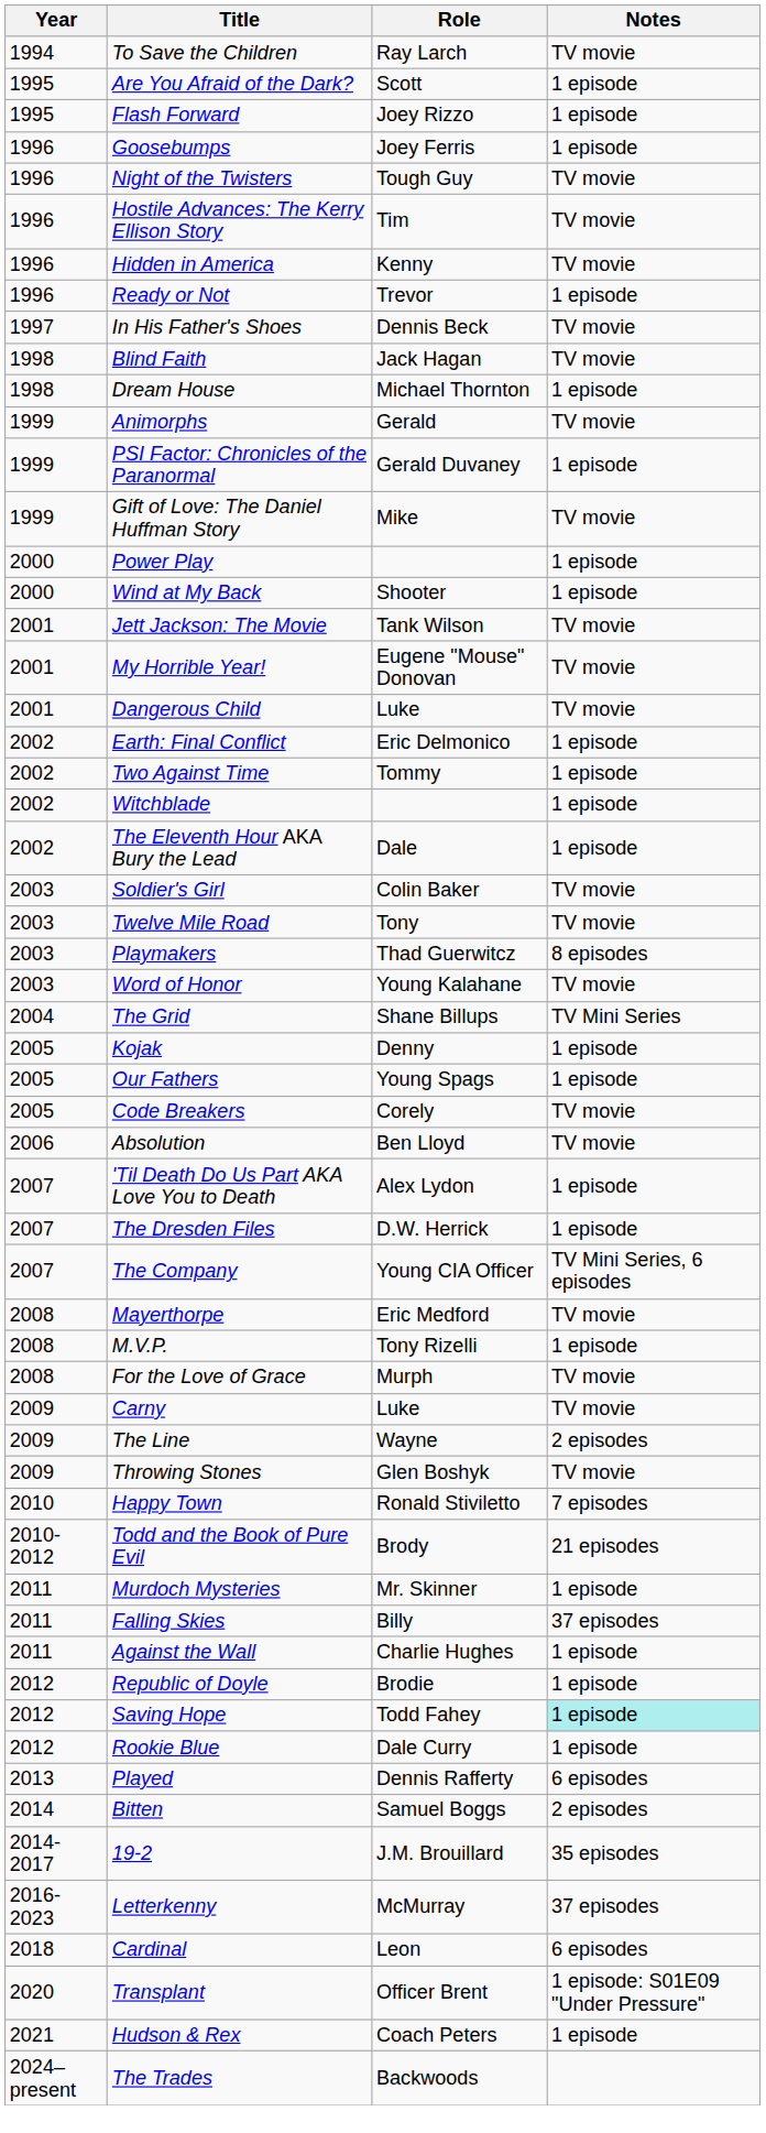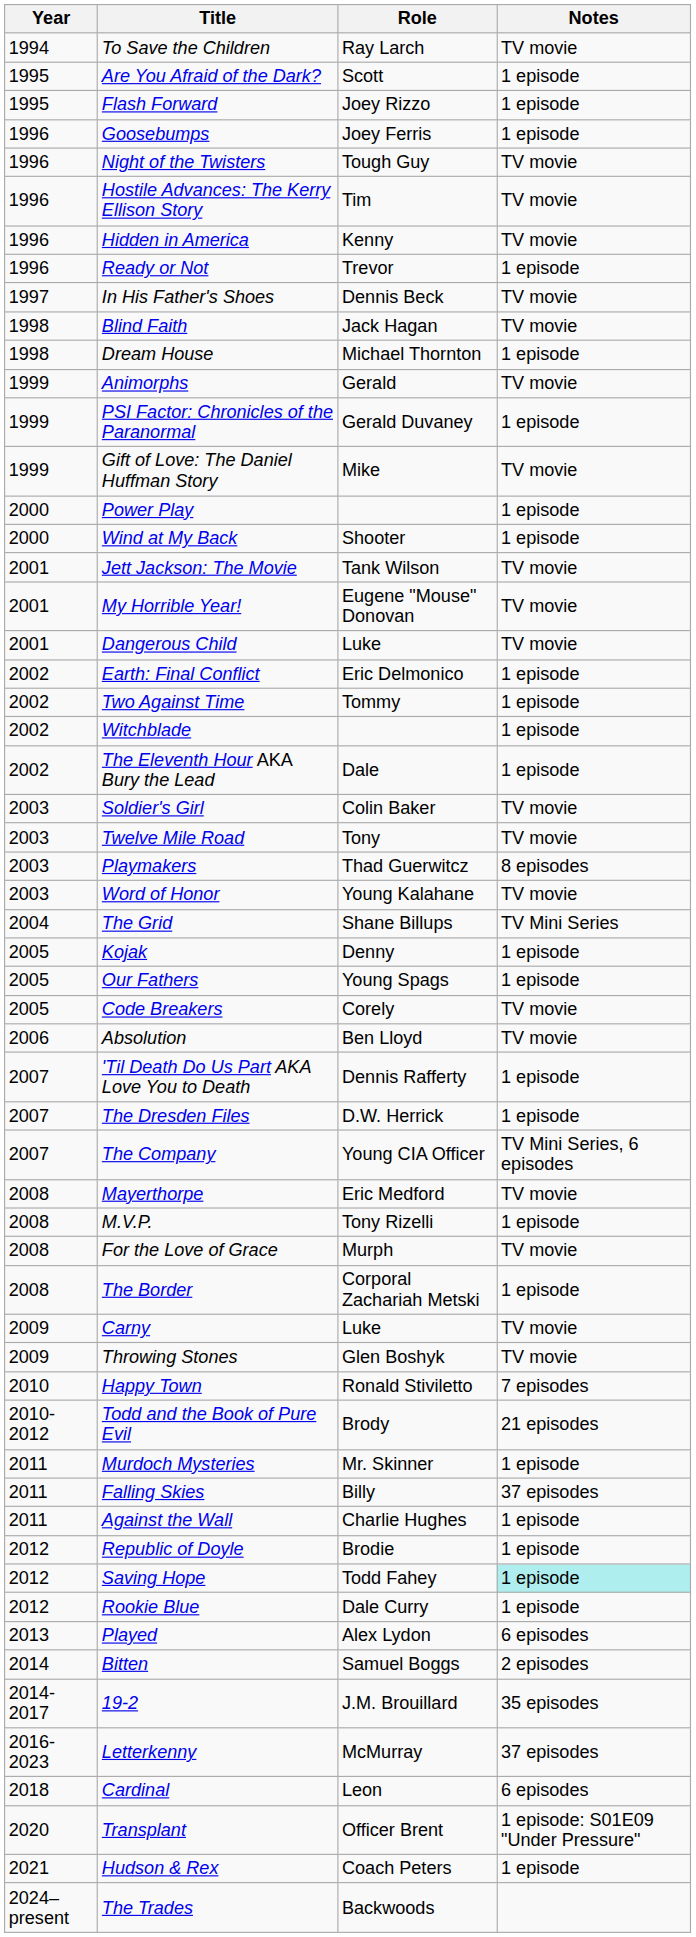 <table class="wikitable sortable">
 <tr>
 <th>Year</th>
 <th>Title</th>
 <th>Role</th>
 <th class="unsortable">Notes</th>
 </tr>
 <tr>
 <td>1994</td>
 <td><em>To Save the Children</em></td>
 <td>Ray Larch</td>
 <td>TV movie</td>
 </tr>
 <tr>
 <td>1995</td>
 <td><em><a href='#'>Are You Afraid of the Dark?</a></em></td>
 <td>Scott</td>
 <td>1 episode</td>
 </tr>
 <tr>
 <td>1995</td>
 <td><em><a href='#'>Flash Forward</a></em></td>
 <td>Joey Rizzo</td>
 <td>1 episode</td>
 </tr>
 <tr>
 <td>1996</td>
 <td><em><a href='#'>Goosebumps</a></em></td>
 <td>Joey Ferris</td>
 <td>1 episode</td>
 </tr>
 <tr>
 <td>1996</td>
 <td><em><a href='#'>Night of the Twisters</a></em></td>
 <td>Tough Guy</td>
 <td>TV movie</td>
 </tr>
 <tr>
 <td>1996</td>
 <td><em><a href='#'>Hostile Advances: The Kerry Ellison Story</a></em></td>
 <td>Tim</td>
 <td>TV movie</td>
 </tr>
 <tr>
 <td>1996</td>
 <td><em><a href='#'>Hidden in America</a></em></td>
 <td>Kenny</td>
 <td>TV movie</td>
 </tr>
 <tr>
 <td>1996</td>
 <td><em><a href='#'>Ready or Not</a></em></td>
 <td>Trevor</td>
 <td>1 episode</td>
 </tr>
 <tr>
 <td>1997</td>
 <td><em>In His Father's Shoes</em></td>
 <td>Dennis Beck</td>
 <td>TV movie</td>
 </tr>
 <tr>
 <td>1998</td>
 <td><em><a href='#'>Blind Faith</a></em></td>
 <td>Jack Hagan</td>
 <td>TV movie</td>
 </tr>
 <tr>
 <td>1998</td>
 <td><em>Dream House</em></td>
 <td>Michael Thornton</td>
 <td>1 episode</td>
 </tr>
 <tr>
 <td>1999</td>
 <td><em><a href='#'>Animorphs</a></em></td>
 <td>Gerald</td>
 <td>TV movie</td>
 </tr>
 <tr>
 <td>1999</td>
 <td><em><a href='#'>PSI Factor: Chronicles of the Paranormal</a></em></td>
 <td>Gerald Duvaney</td>
 <td>1 episode</td>
 </tr>
 <tr>
 <td>1999</td>
 <td><em>Gift of Love: The Daniel Huffman Story</em></td>
 <td>Mike</td>
 <td>TV movie</td>
 </tr>
 <tr>
 <td>2000</td>
 <td><em><a href='#'>Power Play</a></em></td>
 <td></td>
 <td>1 episode</td>
 </tr>
 <tr>
 <td>2000</td>
 <td><em><a href='#'>Wind at My Back</a></em></td>
 <td>Shooter</td>
 <td>1 episode</td>
 </tr>
 <tr>
 <td>2001</td>
 <td><em><a href='#'>Jett Jackson: The Movie</a></em></td>
 <td>Tank Wilson</td>
 <td>TV movie</td>
 </tr>
 <tr>
 <td>2001</td>
 <td><em><a href='#'>My Horrible Year!</a></em></td>
 <td>Eugene "Mouse" Donovan</td>
 <td>TV movie</td>
 </tr>
 <tr>
 <td>2001</td>
 <td><em><a href='#'>Dangerous Child</a></em></td>
 <td>Luke</td>
 <td>TV movie</td>
 </tr>
 <tr>
 <td>2002</td>
 <td><em><a href='#'>Earth: Final Conflict</a></em></td>
 <td>Eric Delmonico</td>
 <td>1 episode</td>
 </tr>
 <tr>
 <td>2002</td>
 <td><em><a href='#'>Two Against Time</a></em></td>
 <td>Tommy</td>
 <td>1 episode</td>
 </tr>
 <tr>
 <td>2002</td>
 <td><em><a href='#'>Witchblade</a></em></td>
 <td></td>
 <td>1 episode</td>
 </tr>
 <tr>
 <td>2002</td>
 <td data-sort-value="Eleventh Hour, The"><em><a href='#'>The Eleventh Hour</a></em> AKA <em>Bury the Lead</em></td>
 <td>Dale</td>
 <td>1 episode</td>
 </tr>
 <tr>
 <td>2003</td>
 <td><em><a href='#'>Soldier's Girl</a></em></td>
 <td>Colin Baker</td>
 <td>TV movie</td>
 </tr>
 <tr>
 <td>2003</td>
 <td><em><a href='#'>Twelve Mile Road</a></em></td>
 <td>Tony</td>
 <td>TV movie</td>
 </tr>
 <tr>
 <td>2003</td>
 <td><em><a href='#'>Playmakers</a></em></td>
 <td>Thad Guerwitcz</td>
 <td>8 episodes</td>
 </tr>
 <tr>
 <td>2003</td>
 <td><em><a href='#'>Word of Honor</a></em></td>
 <td>Young Kalahane</td>
 <td>TV movie</td>
 </tr>
 <tr>
 <td>2004</td>
 <td data-sort-value="Grid, The"><em><a href='#'>The Grid</a></em></td>
 <td>Shane Billups</td>
 <td>TV Mini Series</td>
 </tr>
 <tr>
 <td>2005</td>
 <td><em><a href='#'>Kojak</a></em></td>
 <td>Denny</td>
 <td>1 episode</td>
 </tr>
 <tr>
 <td>2005</td>
 <td><em><a href='#'>Our Fathers</a></em></td>
 <td>Young Spags</td>
 <td>1 episode</td>
 </tr>
 <tr>
 <td>2005</td>
 <td><em><a href='#'>Code Breakers</a></em></td>
 <td>Corely</td>
 <td>TV movie</td>
 </tr>
 <tr>
 <td>2006</td>
 <td><em>Absolution</em></td>
 <td>Ben Lloyd</td>
 <td>TV movie</td>
 </tr>
 <tr>
 <td>2007</td>
 <td data-sort-value="Til Death Do Us Part"><em><a href='#'>'Til Death Do Us Part</a> AKA Love You to Death</em></td>
-<td>Alex Lydon</td>
+<td>Dennis Rafferty</td>
 <td>1 episode</td>
 </tr>
 <tr>
 <td>2007</td>
 <td data-sort-value="Dresden Files, The"><em><a href='#'>The Dresden Files</a></em></td>
 <td>D.W. Herrick</td>
 <td>1 episode</td>
 </tr>
 <tr>
 <td>2007</td>
 <td data-sort-value="Company, The"><em><a href='#'>The Company</a></em></td>
 <td>Young CIA Officer</td>
 <td>TV Mini Series, 6 episodes</td>
 </tr>
 <tr>
 <td>2008</td>
 <td><em><a href='#'>Mayerthorpe</a></em></td>
 <td>Eric Medford</td>
 <td>TV movie</td>
 </tr>
 <tr>
 <td>2008</td>
 <td><em>M.V.P.</em></td>
 <td>Tony Rizelli</td>
 <td>1 episode</td>
 </tr>
 <tr>
 <td>2008</td>
 <td><em>For the Love of Grace</em></td>
 <td>Murph</td>
 <td>TV movie</td>
 </tr>
 <tr>
+<td>2008</td>
+<td data-sort-value="Border, The"><em><a href='#'>The Border</a></em></td>
+<td>Corporal Zachariah Metski</td>
+<td>1 episode</td>
+</tr>
+<tr>
 <td>2009</td>
 <td><em><a href='#'>Carny</a></em></td>
 <td>Luke</td>
 <td>TV movie</td>
-</tr>
-<tr>
-<td>2009</td>
-<td data-sort-value="Line, The"><em>The Line</em></td>
-<td>Wayne</td>
-<td>2 episodes</td>
 </tr>
 <tr>
 <td>2009</td>
 <td><em>Throwing Stones</em></td>
 <td>Glen Boshyk</td>
 <td>TV movie</td>
 </tr>
 <tr>
 <td>2010</td>
 <td><em><a href='#'>Happy Town</a></em></td>
 <td>Ronald Stiviletto</td>
 <td>7 episodes</td>
 </tr>
 <tr>
 <td>2010-2012</td>
 <td><em><a href='#'>Todd and the Book of Pure Evil</a></em></td>
 <td>Brody</td>
 <td>21 episodes</td>
 </tr>
 <tr>
 <td>2011</td>
 <td><em><a href='#'>Murdoch Mysteries</a></em></td>
 <td>Mr. Skinner</td>
 <td>1 episode</td>
 </tr>
 <tr>
 <td>2011</td>
 <td><em><a href='#'>Falling Skies</a></em></td>
 <td>Billy</td>
 <td>37 episodes</td>
 </tr>
 <tr>
 <td>2011</td>
 <td><em><a href='#'>Against the Wall</a></em></td>
 <td>Charlie Hughes</td>
 <td>1 episode</td>
 </tr>
 <tr>
 <td>2012</td>
 <td><em><a href='#'>Republic of Doyle</a></em></td>
 <td>Brodie</td>
 <td>1 episode</td>
 </tr>
 <tr>
 <td>2012</td>
 <td><em><a href='#'>Saving Hope</a></em></td>
 <td>Todd Fahey</td>
 <td style="background: paleturquoise;">1 episode</td>
 </tr>
 <tr>
 <td>2012</td>
 <td><em><a href='#'>Rookie Blue</a></em></td>
 <td>Dale Curry</td>
 <td>1 episode</td>
 </tr>
 <tr>
 <td>2013</td>
 <td><em><a href='#'>Played</a></em></td>
-<td>Dennis Rafferty</td>
+<td>Alex Lydon</td>
 <td>6 episodes</td>
 </tr>
 <tr>
 <td>2014</td>
 <td><em><a href='#'>Bitten</a></em></td>
 <td>Samuel Boggs</td>
 <td>2 episodes</td>
 </tr>
 <tr>
 <td>2014-2017</td>
 <td><em><a href='#'>19-2</a></em></td>
 <td>J.M. Brouillard</td>
 <td>35 episodes</td>
 </tr>
 <tr>
 <td>2016-2023</td>
 <td><em><a href='#'>Letterkenny</a></em></td>
 <td>McMurray</td>
 <td>37 episodes</td>
 </tr>
 <tr>
 <td>2018</td>
 <td><em><a href='#'>Cardinal</a></em></td>
 <td>Leon</td>
 <td>6 episodes</td>
 </tr>
 <tr>
 <td>2020</td>
 <td><em><a href='#'>Transplant</a></em></td>
 <td>Officer Brent</td>
 <td>1 episode: S01E09 "Under Pressure"</td>
 </tr>
 <tr>
 <td>2021</td>
 <td><em><a href='#'>Hudson & Rex</a></em></td>
 <td>Coach Peters</td>
 <td>1 episode</td>
 </tr>
 <tr>
 <td>2024–present</td>
 <td><em><a href='#'>The Trades</a></em></td>
 <td>Backwoods</td>
 <td></td>
 </tr>
 </table>
